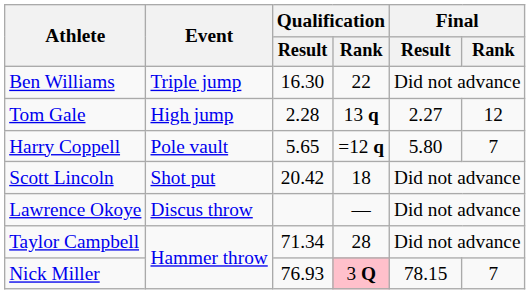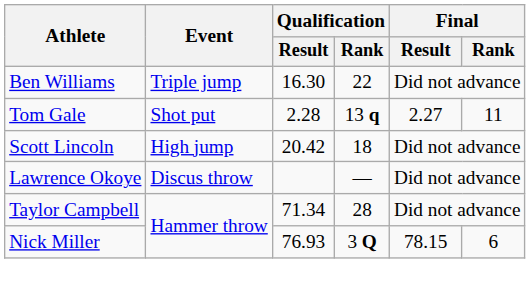 <table class=wikitable style="font-size:90%; text-align:center;">
 <tr>
 <th rowspan=2>Athlete</th>
 <th rowspan=2>Event</th>
 <th colspan=2>Qualification</th>
 <th colspan=2>Final</th>
 </tr>
 <tr style=font-size:95%>
 <th>Result</th>
 <th>Rank</th>
 <th>Result</th>
 <th>Rank</th>
 </tr>
 <tr>
 <td align=left><a href='#'>Ben Williams</a></td>
 <td align=left><a href='#'>Triple jump</a></td>
 <td>16.30</td>
 <td>22</td>
 <td colspan="2">Did not advance</td>
 </tr>
 <tr>
 <td align=left><a href='#'>Tom Gale</a></td>
-<td align=left><a href='#'>High jump</a></td>
+<td align=left><a href='#'>Shot put</a></td>
 <td>2.28</td>
 <td>13 <strong>q</strong></td>
 <td>2.27</td>
-<td>12</td>
-</tr>
-<tr>
-<td align=left><a href='#'>Harry Coppell</a></td>
-<td align=left><a href='#'>Pole vault</a></td>
-<td>5.65</td>
-<td>=12 <strong>q</strong></td>
-<td>5.80</td>
-<td>7</td>
+<td>11</td>
 </tr>
 <tr>
 <td align=left><a href='#'>Scott Lincoln</a></td>
-<td align=left><a href='#'>Shot put</a></td>
+<td align=left><a href='#'>High jump</a></td>
 <td>20.42</td>
 <td>18</td>
 <td colspan="2">Did not advance</td>
 </tr>
 <tr>
 <td align=left><a href='#'>Lawrence Okoye</a></td>
 <td align=left><a href='#'>Discus throw</a></td>
 <td></td>
 <td>—</td>
 <td colspan="2">Did not advance</td>
 </tr>
 <tr>
 <td align=left><a href='#'>Taylor Campbell</a></td>
 <td align=left rowspan=2><a href='#'>Hammer throw</a></td>
 <td>71.34</td>
 <td>28</td>
 <td colspan="2">Did not advance</td>
 </tr>
 <tr>
 <td align=left><a href='#'>Nick Miller</a></td>
 <td>76.93</td>
-<td style="background: pink;">3 <strong>Q</strong></td>
+<td>3 <strong>Q</strong></td>
 <td>78.15</td>
-<td>7</td>
+<td>6</td>
 </tr>
 </table>
